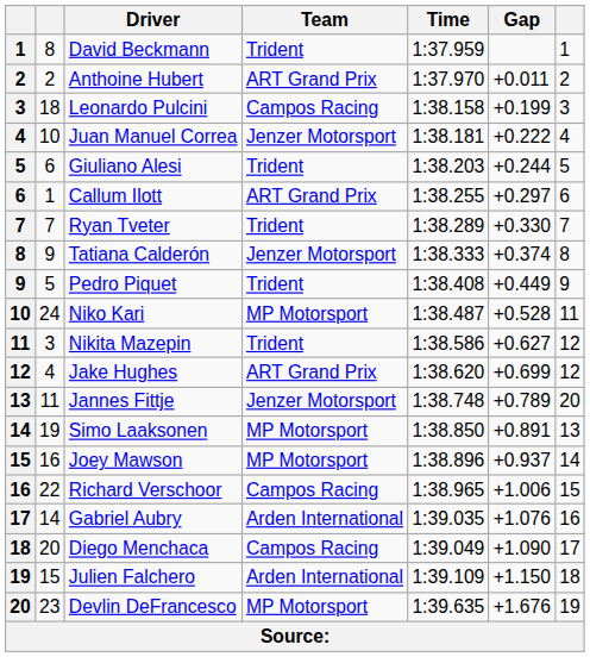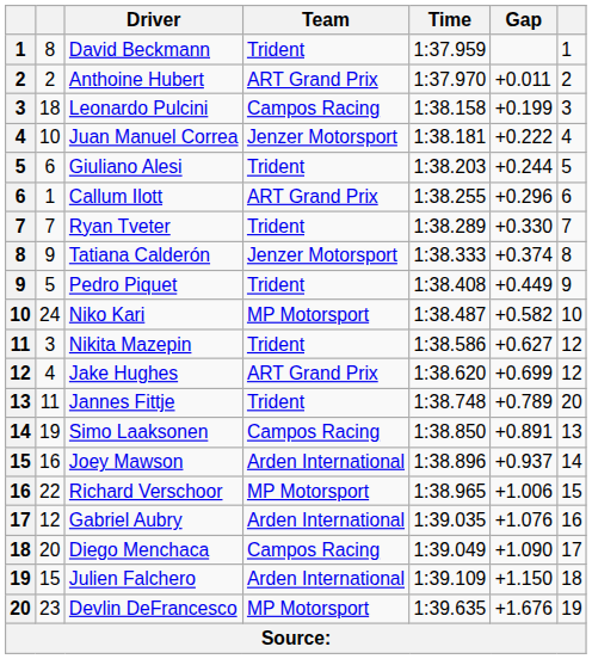 <table class="wikitable" style="font-size:85%">
 <tr>
 <th></th>
 <th></th>
 <th>Driver</th>
 <th>Team</th>
 <th>Time</th>
 <th>Gap</th>
 <th></th>
 </tr>
 <tr>
 <th>1</th>
 <td align="center">8</td>
 <td> <a href='#'>David Beckmann</a></td>
 <td><a href='#'>Trident</a></td>
 <td>1:37.959</td>
 <td></td>
 <td>1</td>
 </tr>
 <tr>
 <th>2</th>
 <td align="center">2</td>
 <td> <a href='#'>Anthoine Hubert</a></td>
 <td><a href='#'>ART Grand Prix</a></td>
 <td>1:37.970</td>
 <td>+0.011</td>
 <td>2</td>
 </tr>
 <tr>
 <th>3</th>
 <td align="center">18</td>
 <td> <a href='#'>Leonardo Pulcini</a></td>
 <td><a href='#'>Campos Racing</a></td>
 <td>1:38.158</td>
 <td>+0.199</td>
 <td>3</td>
 </tr>
 <tr>
 <th>4</th>
 <td align="center">10</td>
 <td> <a href='#'>Juan Manuel Correa</a></td>
 <td><a href='#'>Jenzer Motorsport</a></td>
 <td>1:38.181</td>
 <td>+0.222</td>
 <td>4</td>
 </tr>
 <tr>
 <th>5</th>
 <td align="center">6</td>
 <td> <a href='#'>Giuliano Alesi</a></td>
 <td><a href='#'>Trident</a></td>
 <td>1:38.203</td>
 <td>+0.244</td>
 <td>5</td>
 </tr>
 <tr>
 <th>6</th>
 <td align="center">1</td>
 <td> <a href='#'>Callum Ilott</a></td>
 <td><a href='#'>ART Grand Prix</a></td>
 <td>1:38.255</td>
-<td>+0.297</td>
+<td>+0.296</td>
 <td>6</td>
 </tr>
 <tr>
 <th>7</th>
 <td align="center">7</td>
 <td> <a href='#'>Ryan Tveter</a></td>
 <td><a href='#'>Trident</a></td>
 <td>1:38.289</td>
 <td>+0.330</td>
 <td>7</td>
 </tr>
 <tr>
 <th>8</th>
 <td align="center">9</td>
 <td> <a href='#'>Tatiana Calderón</a></td>
 <td><a href='#'>Jenzer Motorsport</a></td>
 <td>1:38.333</td>
 <td>+0.374</td>
 <td>8</td>
 </tr>
 <tr>
 <th>9</th>
 <td align="center">5</td>
 <td> <a href='#'>Pedro Piquet</a></td>
 <td><a href='#'>Trident</a></td>
 <td>1:38.408</td>
 <td>+0.449</td>
 <td>9</td>
 </tr>
 <tr>
 <th>10</th>
 <td align="center">24</td>
 <td> <a href='#'>Niko Kari</a></td>
 <td><a href='#'>MP Motorsport</a></td>
 <td>1:38.487</td>
-<td>+0.528</td>
-<td>11</td>
+<td>+0.582</td>
+<td>10</td>
 </tr>
 <tr>
 <th>11</th>
 <td align="center">3</td>
 <td> <a href='#'>Nikita Mazepin</a></td>
 <td><a href='#'>Trident</a></td>
 <td>1:38.586</td>
 <td>+0.627</td>
 <td>12</td>
 </tr>
 <tr>
 <th>12</th>
 <td align="center">4</td>
 <td> <a href='#'>Jake Hughes</a></td>
 <td><a href='#'>ART Grand Prix</a></td>
 <td>1:38.620</td>
 <td>+0.699</td>
 <td>12</td>
 </tr>
 <tr>
 <th>13</th>
 <td align="center">11</td>
 <td> <a href='#'>Jannes Fittje</a></td>
-<td><a href='#'>Jenzer Motorsport</a></td>
+<td><a href='#'>Trident</a></td>
 <td>1:38.748</td>
 <td>+0.789</td>
 <td>20</td>
 </tr>
 <tr>
 <th>14</th>
 <td align="center">19</td>
 <td> <a href='#'>Simo Laaksonen</a></td>
-<td><a href='#'>MP Motorsport</a></td>
+<td><a href='#'>Campos Racing</a></td>
 <td>1:38.850</td>
 <td>+0.891</td>
 <td>13</td>
 </tr>
 <tr>
 <th>15</th>
 <td align="center">16</td>
 <td> <a href='#'>Joey Mawson</a></td>
-<td><a href='#'>MP Motorsport</a></td>
+<td><a href='#'>Arden International</a></td>
 <td>1:38.896</td>
 <td>+0.937</td>
 <td>14</td>
 </tr>
 <tr>
 <th>16</th>
 <td align="center">22</td>
 <td> <a href='#'>Richard Verschoor</a></td>
-<td><a href='#'>Campos Racing</a></td>
+<td><a href='#'>MP Motorsport</a></td>
 <td>1:38.965</td>
 <td>+1.006</td>
 <td>15</td>
 </tr>
 <tr>
 <th>17</th>
-<td align="center">14</td>
+<td align="center">12</td>
 <td> <a href='#'>Gabriel Aubry</a></td>
 <td><a href='#'>Arden International</a></td>
 <td>1:39.035</td>
 <td>+1.076</td>
 <td>16</td>
 </tr>
 <tr>
 <th>18</th>
 <td align="center">20</td>
 <td> <a href='#'>Diego Menchaca</a></td>
 <td><a href='#'>Campos Racing</a></td>
 <td>1:39.049</td>
 <td>+1.090</td>
 <td>17</td>
 </tr>
 <tr>
 <th>19</th>
 <td align="center">15</td>
 <td> <a href='#'>Julien Falchero</a></td>
 <td><a href='#'>Arden International</a></td>
 <td>1:39.109</td>
 <td>+1.150</td>
 <td>18</td>
 </tr>
 <tr>
 <th>20</th>
 <td align="center">23</td>
 <td> <a href='#'>Devlin DeFrancesco</a></td>
 <td><a href='#'>MP Motorsport</a></td>
 <td>1:39.635</td>
 <td>+1.676</td>
 <td>19</td>
 </tr>
 <tr>
 <th colspan="7">Source:</th>
 </tr>
 </table>
